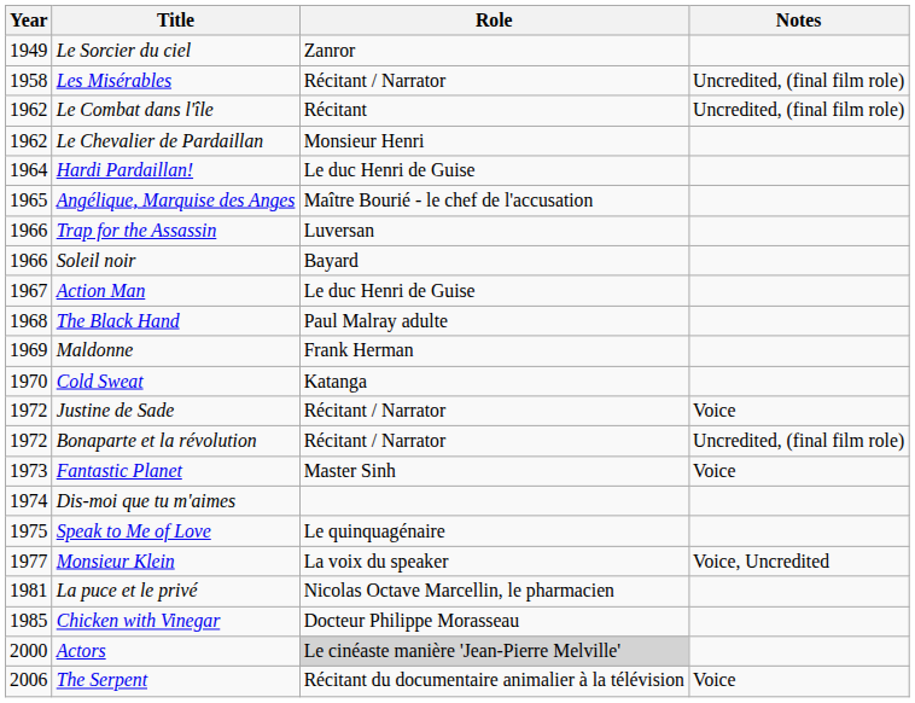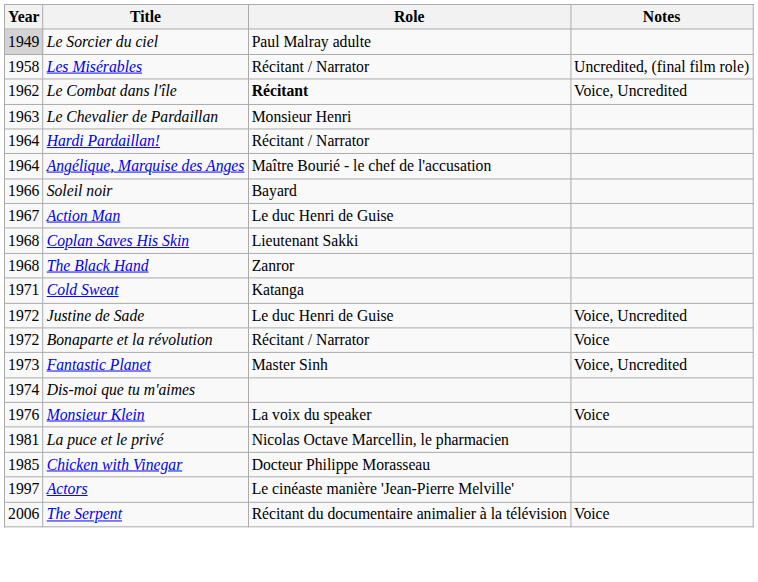 <table class="wikitable">
 <tr>
 <th>Year</th>
 <th>Title</th>
 <th>Role</th>
 <th>Notes</th>
 </tr>
 <tr>
-<td>1949</td>
+<td style="background: lightgrey;">1949</td>
 <td><em>Le Sorcier du ciel</em></td>
-<td>Zanror</td>
+<td>Paul Malray adulte</td>
 <td></td>
 </tr>
 <tr>
 <td>1958</td>
 <td><em><a href='#'>Les Misérables</a></em></td>
 <td>Récitant / Narrator</td>
 <td>Uncredited, (final film role)</td>
 </tr>
 <tr>
 <td>1962</td>
 <td><em>Le Combat dans l'île</em></td>
-<td>Récitant</td>
-<td>Uncredited, (final film role)</td>
+<td><strong>Récitant</strong></td>
+<td>Voice, Uncredited</td>
 </tr>
 <tr>
-<td>1962</td>
+<td>1963</td>
 <td><em>Le Chevalier de Pardaillan</em></td>
 <td>Monsieur Henri</td>
 <td></td>
 </tr>
 <tr>
 <td>1964</td>
 <td><em><a href='#'>Hardi Pardaillan!</a></em></td>
-<td>Le duc Henri de Guise</td>
+<td>Récitant / Narrator</td>
 <td></td>
 </tr>
 <tr>
-<td>1965</td>
+<td>1964</td>
 <td><em><a href='#'>Angélique, Marquise des Anges</a></em></td>
 <td>Maître Bourié - le chef de l'accusation</td>
-<td></td>
-</tr>
-<tr>
-<td>1966</td>
-<td><em><a href='#'>Trap for the Assassin</a></em></td>
-<td>Luversan</td>
 <td></td>
 </tr>
 <tr>
 <td>1966</td>
 <td><em>Soleil noir</em></td>
 <td>Bayard</td>
 <td></td>
 </tr>
 <tr>
 <td>1967</td>
 <td><em><a href='#'>Action Man</a></em></td>
 <td>Le duc Henri de Guise</td>
 <td></td>
 </tr>
 <tr>
 <td>1968</td>
-<td><em><a href='#'>The Black Hand</a></em></td>
-<td>Paul Malray adulte</td>
+<td><em><a href='#'>Coplan Saves His Skin</a></em></td>
+<td>Lieutenant Sakki</td>
 <td></td>
 </tr>
 <tr>
-<td>1969</td>
-<td><em>Maldonne</em></td>
-<td>Frank Herman</td>
+<td>1968</td>
+<td><em><a href='#'>The Black Hand</a></em></td>
+<td>Zanror</td>
 <td></td>
 </tr>
 <tr>
-<td>1970</td>
+<td>1971</td>
 <td><em><a href='#'>Cold Sweat</a></em></td>
 <td>Katanga</td>
 <td></td>
 </tr>
 <tr>
 <td>1972</td>
 <td><em>Justine de Sade</em></td>
-<td>Récitant / Narrator</td>
-<td>Voice</td>
+<td>Le duc Henri de Guise</td>
+<td>Voice, Uncredited</td>
 </tr>
 <tr>
 <td>1972</td>
 <td><em>Bonaparte et la révolution</em></td>
 <td>Récitant / Narrator</td>
-<td>Uncredited, (final film role)</td>
+<td>Voice</td>
 </tr>
 <tr>
 <td>1973</td>
 <td><em><a href='#'>Fantastic Planet</a></em></td>
 <td>Master Sinh</td>
-<td>Voice</td>
+<td>Voice, Uncredited</td>
 </tr>
 <tr>
 <td>1974</td>
 <td><em>Dis-moi que tu m'aimes</em></td>
 <td></td>
 <td></td>
 </tr>
 <tr>
-<td>1975</td>
-<td><em><a href='#'>Speak to Me of Love</a></em></td>
-<td>Le quinquagénaire</td>
-<td></td>
-</tr>
-<tr>
-<td>1977</td>
+<td>1976</td>
 <td><em><a href='#'>Monsieur Klein</a></em></td>
 <td>La voix du speaker</td>
-<td>Voice, Uncredited</td>
+<td>Voice</td>
 </tr>
 <tr>
 <td>1981</td>
 <td><em>La puce et le privé</em></td>
 <td>Nicolas Octave Marcellin, le pharmacien</td>
 <td></td>
 </tr>
 <tr>
 <td>1985</td>
 <td><em><a href='#'>Chicken with Vinegar</a></em></td>
 <td>Docteur Philippe Morasseau</td>
 <td></td>
 </tr>
 <tr>
-<td>2000</td>
+<td>1997</td>
 <td><em><a href='#'>Actors</a></em></td>
-<td style="background: lightgrey;">Le cinéaste manière 'Jean-Pierre Melville'</td>
+<td>Le cinéaste manière 'Jean-Pierre Melville'</td>
 <td></td>
 </tr>
 <tr>
 <td>2006</td>
 <td><em><a href='#'>The Serpent</a></em></td>
 <td>Récitant du documentaire animalier à la télévision</td>
 <td>Voice</td>
 </tr>
 </table>
